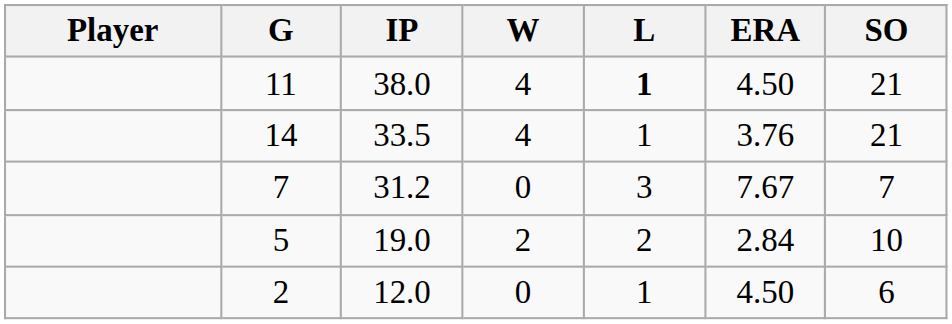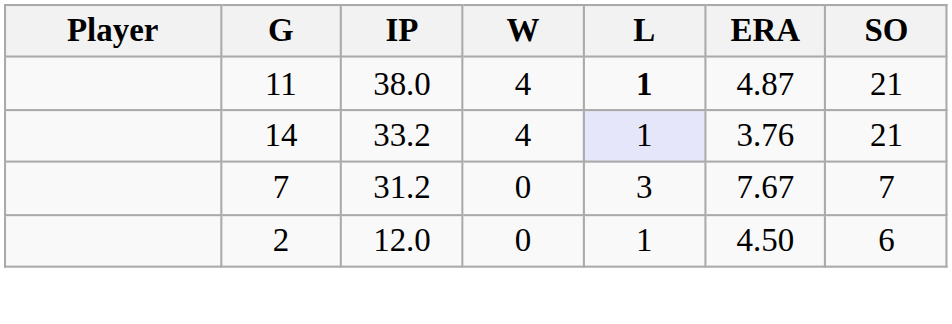 <table class="wikitable sortable">
 <tr>
 <th bgcolor="#DDDDFF" width="16%">Player</th>
 <th bgcolor="#DDDDFF" width="9%">G</th>
 <th bgcolor="#DDDDFF" width="9%">IP</th>
 <th bgcolor="#DDDDFF" width="9%">W</th>
 <th bgcolor="#DDDDFF" width="9%">L</th>
 <th bgcolor="#DDDDFF" width="9%">ERA</th>
 <th bgcolor="#DDDDFF" width="9%">SO</th>
 </tr>
 <tr align="center">
 <td></td>
 <td>11</td>
 <td>38.0</td>
 <td>4</td>
 <td><strong>1</strong></td>
-<td>4.50</td>
+<td>4.87</td>
 <td>21</td>
 </tr>
 <tr align="center">
 <td></td>
 <td>14</td>
-<td>33.5</td>
+<td>33.2</td>
 <td>4</td>
-<td>1</td>
+<td style="background: lavender;">1</td>
 <td>3.76</td>
 <td>21</td>
 </tr>
 <tr align="center">
 <td></td>
 <td>7</td>
 <td>31.2</td>
 <td>0</td>
 <td>3</td>
 <td>7.67</td>
 <td>7</td>
 </tr>
 <tr align="center">
 <td></td>
-<td>5</td>
-<td>19.0</td>
-<td>2</td>
-<td>2</td>
-<td>2.84</td>
-<td>10</td>
-</tr>
-<tr align="center">
-<td></td>
 <td>2</td>
 <td>12.0</td>
 <td>0</td>
 <td>1</td>
 <td>4.50</td>
 <td>6</td>
 </tr>
 </table>
